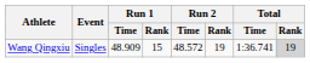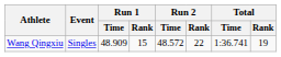 <table class="wikitable" style="font-size:90%">
 <tr>
 <th rowspan="2">Athlete</th>
 <th rowspan="2">Event</th>
 <th colspan="2">Run 1</th>
 <th colspan="2">Run 2</th>
 <th colspan="2">Total</th>
 </tr>
 <tr style="font-size:95%">
 <th>Time</th>
 <th>Rank</th>
 <th>Time</th>
 <th>Rank</th>
 <th>Time</th>
 <th>Rank</th>
 </tr>
 <tr align=center>
 <td align=left><a href='#'>Wang Qingxiu</a></td>
 <td align=left><a href='#'>Singles</a></td>
 <td>48.909</td>
 <td>15</td>
 <td>48.572</td>
+<td>22</td>
+<td>1:36.741</td>
 <td>19</td>
-<td>1:36.741</td>
-<td style="background: lightgrey;">19</td>
 </tr>
 </table>
